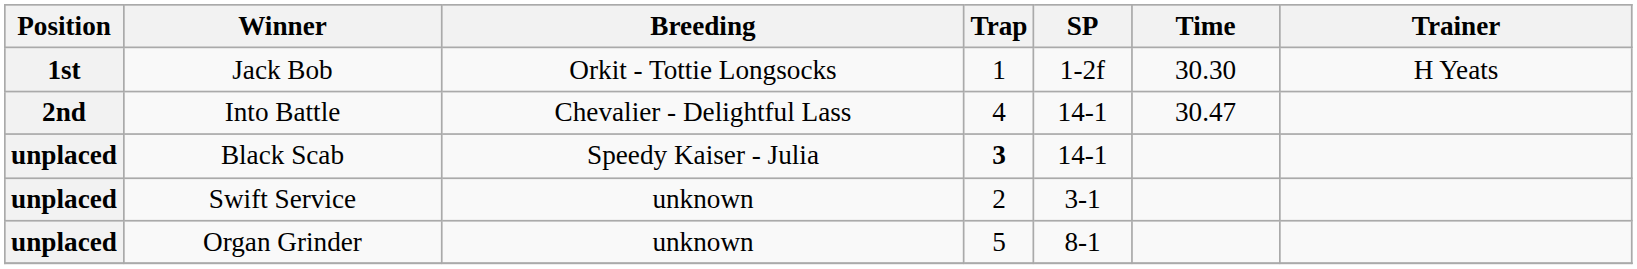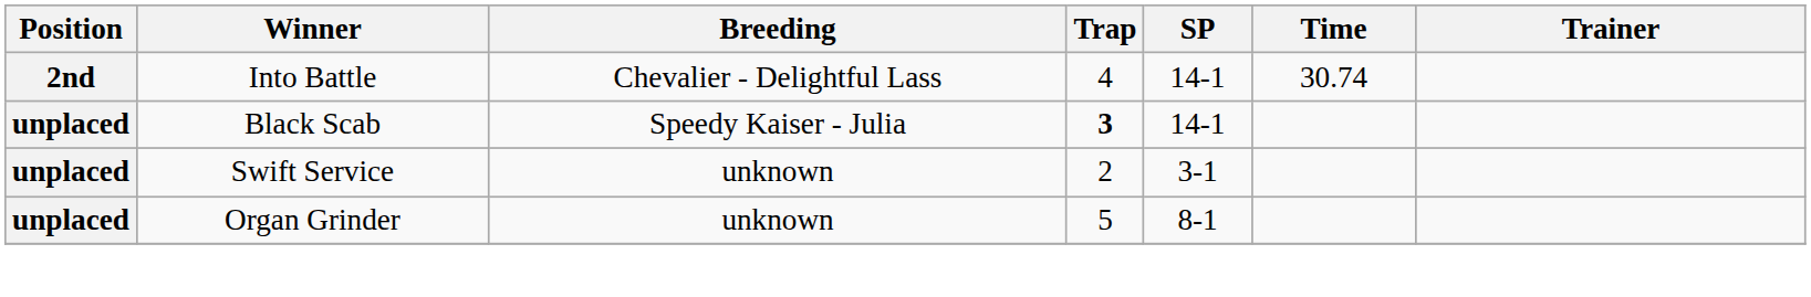 <table class="wikitable" style="text-align: center">
 <tr>
 <th width=30>Position</th>
 <th width=180>Winner</th>
 <th width=300>Breeding</th>
 <th width=30>Trap</th>
 <th width=50>SP</th>
 <th width=80>Time</th>
 <th width=200>Trainer</th>
 </tr>
 <tr>
-<th>1st</th>
-<td>Jack Bob</td>
-<td>Orkit - Tottie Longsocks</td>
-<td>1</td>
-<td>1-2f</td>
-<td>30.30</td>
-<td>H Yeats</td>
-</tr>
-<tr>
 <th>2nd</th>
 <td>Into Battle</td>
 <td>Chevalier - Delightful Lass</td>
 <td>4</td>
 <td>14-1</td>
-<td>30.47</td>
+<td>30.74</td>
 <td></td>
 </tr>
 <tr>
 <th>unplaced</th>
 <td>Black Scab</td>
 <td>Speedy Kaiser - Julia</td>
 <td><strong>3</strong></td>
 <td>14-1</td>
 <td></td>
 <td></td>
 </tr>
 <tr>
 <th>unplaced</th>
 <td>Swift Service</td>
 <td>unknown</td>
 <td>2</td>
 <td>3-1</td>
 <td></td>
 <td></td>
 </tr>
 <tr>
 <th>unplaced</th>
 <td>Organ Grinder</td>
 <td>unknown</td>
 <td>5</td>
 <td>8-1</td>
 <td></td>
 <td></td>
 </tr>
 <tr>
 </tr>
 </table>
